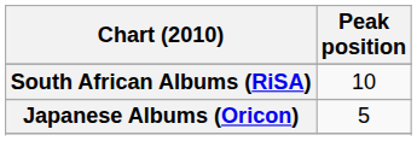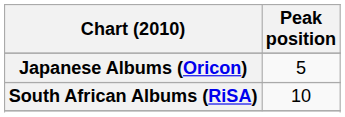 <table class="wikitable plainrowheaders sortable" style="text-align:center;">
 <tr>
 <th>Chart (2010)</th>
 <th>Peak<br>position</th>
 </tr>
 <tr>
 </tr>
 <tr>
 </tr>
 <tr>
 </tr>
 <tr>
 </tr>
 <tr>
 </tr>
 <tr>
 </tr>
 <tr>
 </tr>
 <tr>
 </tr>
 <tr>
-<th scope="row">South African Albums (<a href='#'>RiSA</a>)</th>
-<td style="text-align:center;">10</td>
+<th scope="row">Japanese Albums (<a href='#'>Oricon</a>)</th>
+<td align="center">5</td>
 </tr>
 <tr>
 </tr>
 <tr>
-<th scope="row">Japanese Albums (<a href='#'>Oricon</a>)</th>
-<td align="center">5</td>
+<th scope="row">South African Albums (<a href='#'>RiSA</a>)</th>
+<td style="text-align:center;">10</td>
 </tr>
 <tr>
 </tr>
 <tr>
 </tr>
 <tr>
 </tr>
 <tr>
 </tr>
 <tr>
 </tr>
 <tr>
 </tr>
 </table>
